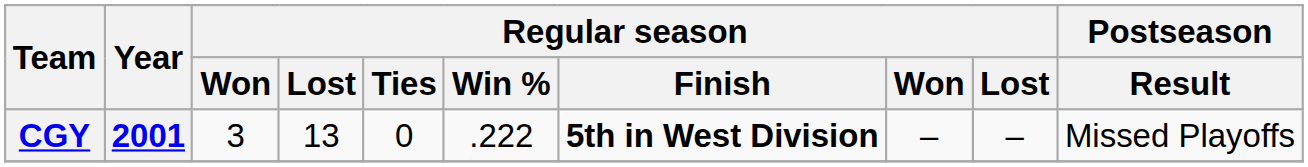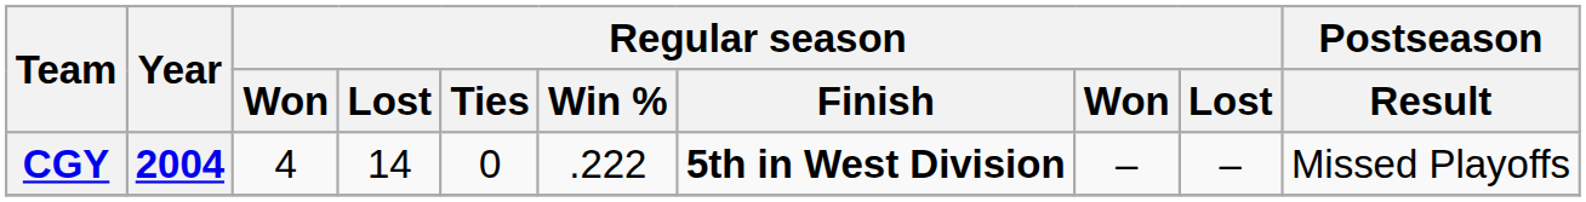 <table class="wikitable" style="font-size: 95%; text-align:center;">
 <tr>
 <th rowspan="2">Team</th>
 <th rowspan="2">Year</th>
 <th colspan="7">Regular season</th>
 <th colspan="3">Postseason</th>
 </tr>
 <tr>
 <th>Won</th>
 <th>Lost</th>
 <th>Ties</th>
 <th>Win %</th>
 <th>Finish</th>
 <th>Won</th>
 <th>Lost</th>
 <th>Result</th>
 </tr>
 <tr>
 <th><a href='#'>CGY</a></th>
-<th><a href='#'>2001</a></th>
-<td>3</td>
-<td>13</td>
+<th><a href='#'>2004</a></th>
+<td>4</td>
+<td>14</td>
 <td>0</td>
 <td>.222</td>
 <td><strong>5th in West Division</strong></td>
 <td>–</td>
 <td>–</td>
 <td>Missed Playoffs</td>
 </tr>
 <tr>
 </tr>
 </table>
